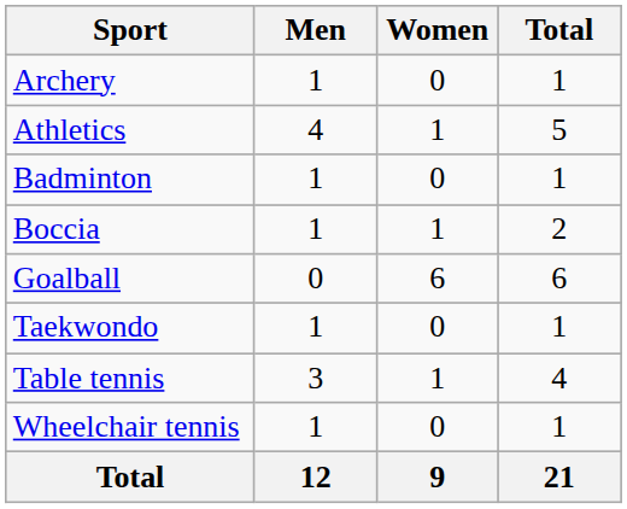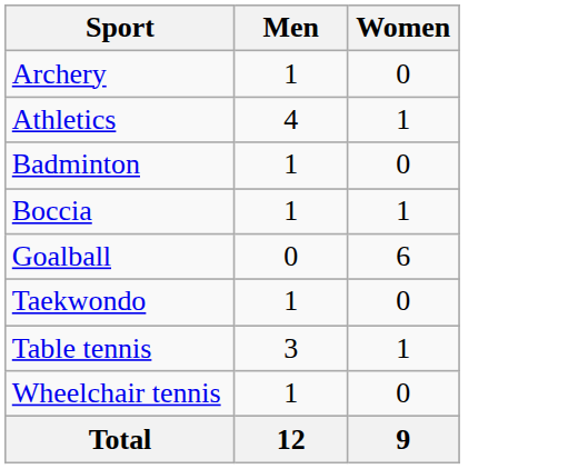 <table class="wikitable sortable" style="text-align:center;">
 <tr>
 <th width=120>Sport</th>
 <th width=55>Men</th>
 <th width=55>Women</th>
-<th width=55>Total</th>
 </tr>
 <tr>
 <td align=left><a href='#'>Archery</a></td>
 <td>1</td>
 <td>0</td>
-<td>1</td>
 </tr>
 <tr>
 <td align=left><a href='#'>Athletics</a></td>
 <td>4</td>
 <td>1</td>
-<td>5</td>
 </tr>
 <tr>
 <td align=left><a href='#'>Badminton</a></td>
 <td>1</td>
 <td>0</td>
-<td>1</td>
 </tr>
 <tr>
 <td align=left><a href='#'>Boccia</a></td>
 <td>1</td>
 <td>1</td>
-<td>2</td>
 </tr>
 <tr>
 <td align=left><a href='#'>Goalball</a></td>
 <td>0</td>
-<td>6</td>
 <td>6</td>
 </tr>
 <tr>
 <td align=left><a href='#'>Taekwondo</a></td>
 <td>1</td>
 <td>0</td>
-<td>1</td>
 </tr>
 <tr>
 <td align=left><a href='#'>Table tennis</a></td>
 <td>3</td>
 <td>1</td>
-<td>4</td>
 </tr>
 <tr>
 <td align=left nowrap><a href='#'>Wheelchair tennis</a></td>
 <td>1</td>
 <td>0</td>
-<td>1</td>
 </tr>
 <tr>
 <th>Total</th>
 <th>12</th>
 <th>9</th>
-<th>21</th>
 </tr>
 </table>
